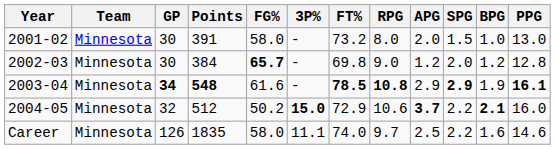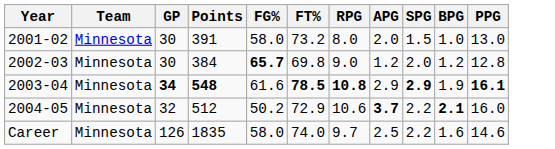 <table class="wikitable">
 <tr>
 <th>Year</th>
 <th>Team</th>
 <th>GP</th>
 <th>Points</th>
 <th>FG%</th>
-<th>3P%</th>
 <th>FT%</th>
 <th>RPG</th>
 <th>APG</th>
 <th>SPG</th>
 <th>BPG</th>
 <th>PPG</th>
 </tr>
 <tr>
 <td>2001-02</td>
 <td><a href='#'>Minnesota</a></td>
 <td>30</td>
 <td>391</td>
 <td>58.0</td>
-<td>-</td>
 <td>73.2</td>
 <td>8.0</td>
 <td>2.0</td>
 <td>1.5</td>
 <td>1.0</td>
 <td>13.0</td>
 </tr>
 <tr>
 <td>2002-03</td>
 <td>Minnesota</td>
 <td>30</td>
 <td>384</td>
 <td><strong>65.7</strong></td>
-<td>-</td>
 <td>69.8</td>
 <td>9.0</td>
 <td>1.2</td>
 <td>2.0</td>
 <td>1.2</td>
 <td>12.8</td>
 </tr>
 <tr>
 <td>2003-04</td>
 <td>Minnesota</td>
 <td><strong>34</strong></td>
 <td><strong>548</strong></td>
 <td>61.6</td>
-<td>-</td>
 <td><strong>78.5</strong></td>
 <td><strong>10.8</strong></td>
 <td>2.9</td>
 <td><strong>2.9</strong></td>
 <td>1.9</td>
 <td><strong>16.1</strong></td>
 </tr>
 <tr>
 <td>2004-05</td>
 <td>Minnesota</td>
 <td>32</td>
 <td>512</td>
 <td>50.2</td>
-<td><strong>15.0</strong></td>
 <td>72.9</td>
 <td>10.6</td>
 <td><strong>3.7</strong></td>
 <td>2.2</td>
 <td><strong>2.1</strong></td>
 <td>16.0</td>
 </tr>
 <tr>
 <td>Career</td>
 <td>Minnesota</td>
 <td>126</td>
 <td>1835</td>
 <td>58.0</td>
-<td>11.1</td>
 <td>74.0</td>
 <td>9.7</td>
 <td>2.5</td>
 <td>2.2</td>
 <td>1.6</td>
 <td>14.6</td>
 </tr>
 </table>
